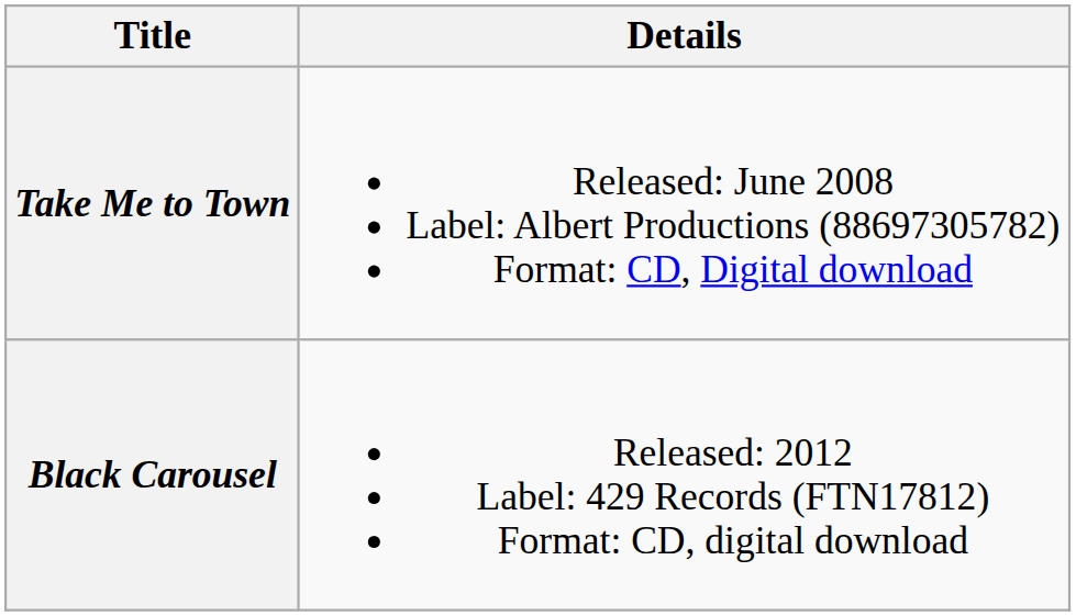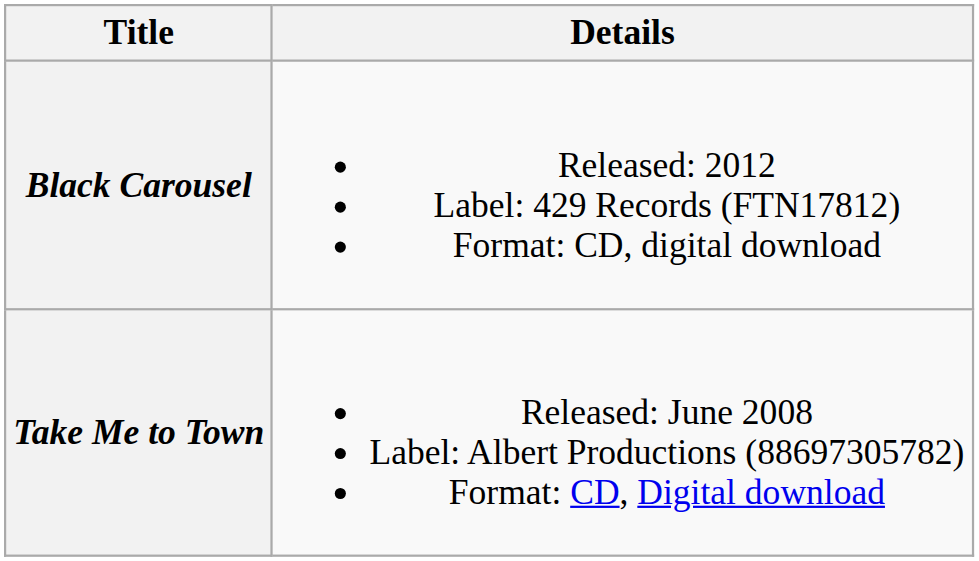 <table class="wikitable plainrowheaders" style="text-align:center">
 <tr>
 <th scope="col">Title</th>
 <th scope="col">Details</th>
 </tr>
 <tr>
+<th scope="row"><em>Black Carousel</em></th>
+<td><br><ul><li>Released: 2012</li><li>Label: 429 Records (FTN17812)</li><li>Format: CD, digital download</li></ul></td>
+</tr>
+<tr>
 <th scope="row"><em>Take Me to Town</em></th>
 <td><br><ul><li>Released: June 2008</li><li>Label: Albert Productions (88697305782)</li><li>Format: <a href='#'>CD</a>, <a href='#'>Digital download</a></li></ul></td>
 </tr>
-<tr>
-<th scope="row"><em>Black Carousel</em></th>
-<td><br><ul><li>Released: 2012</li><li>Label: 429 Records (FTN17812)</li><li>Format: CD, digital download</li></ul></td>
-</tr>
 </table>
